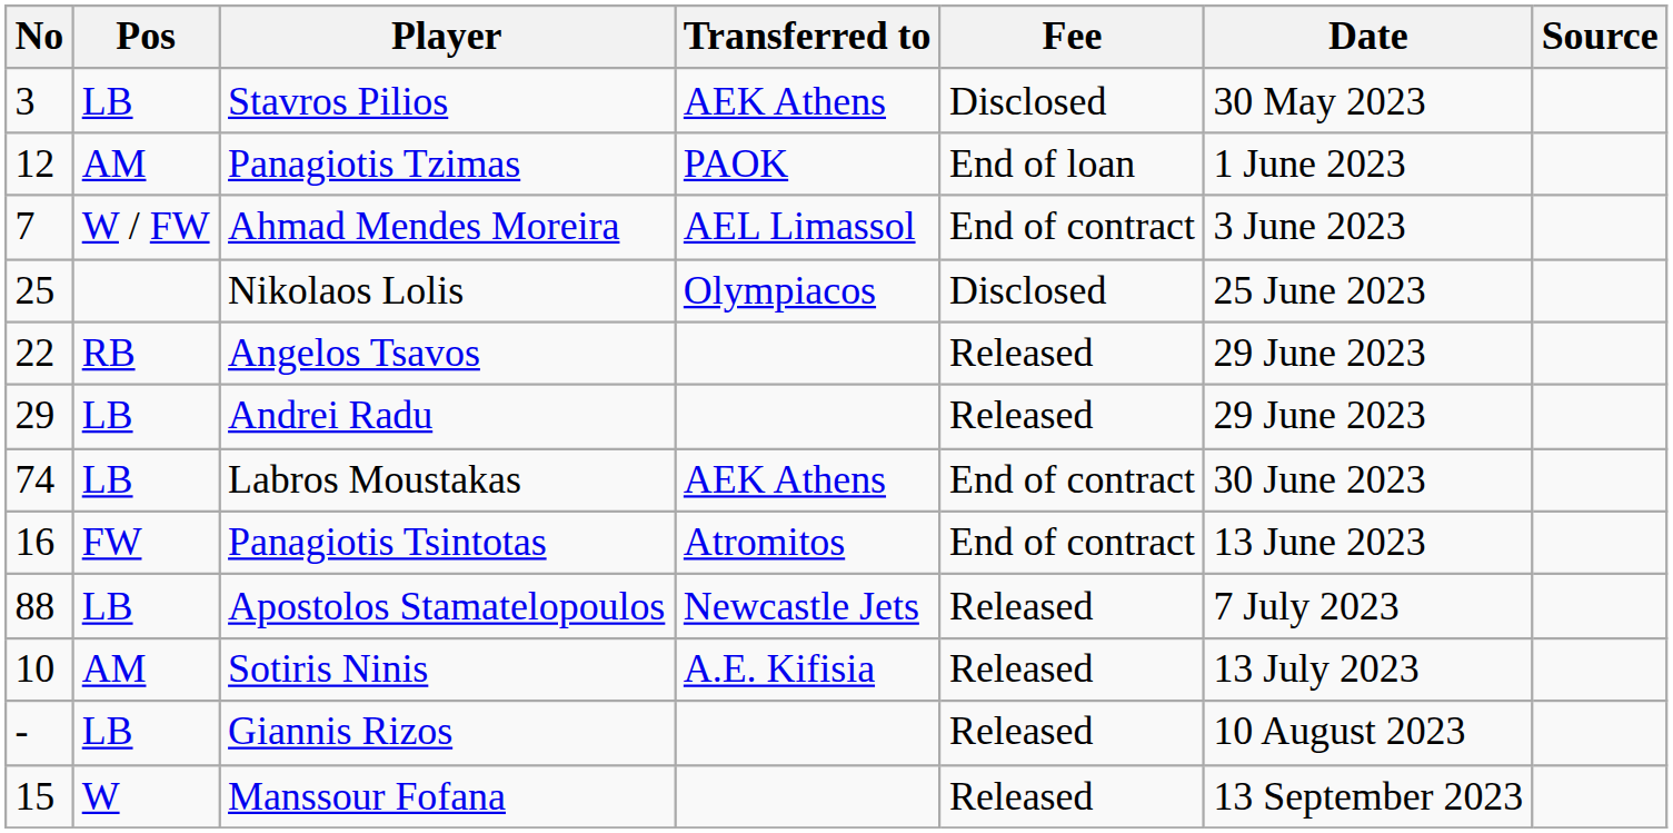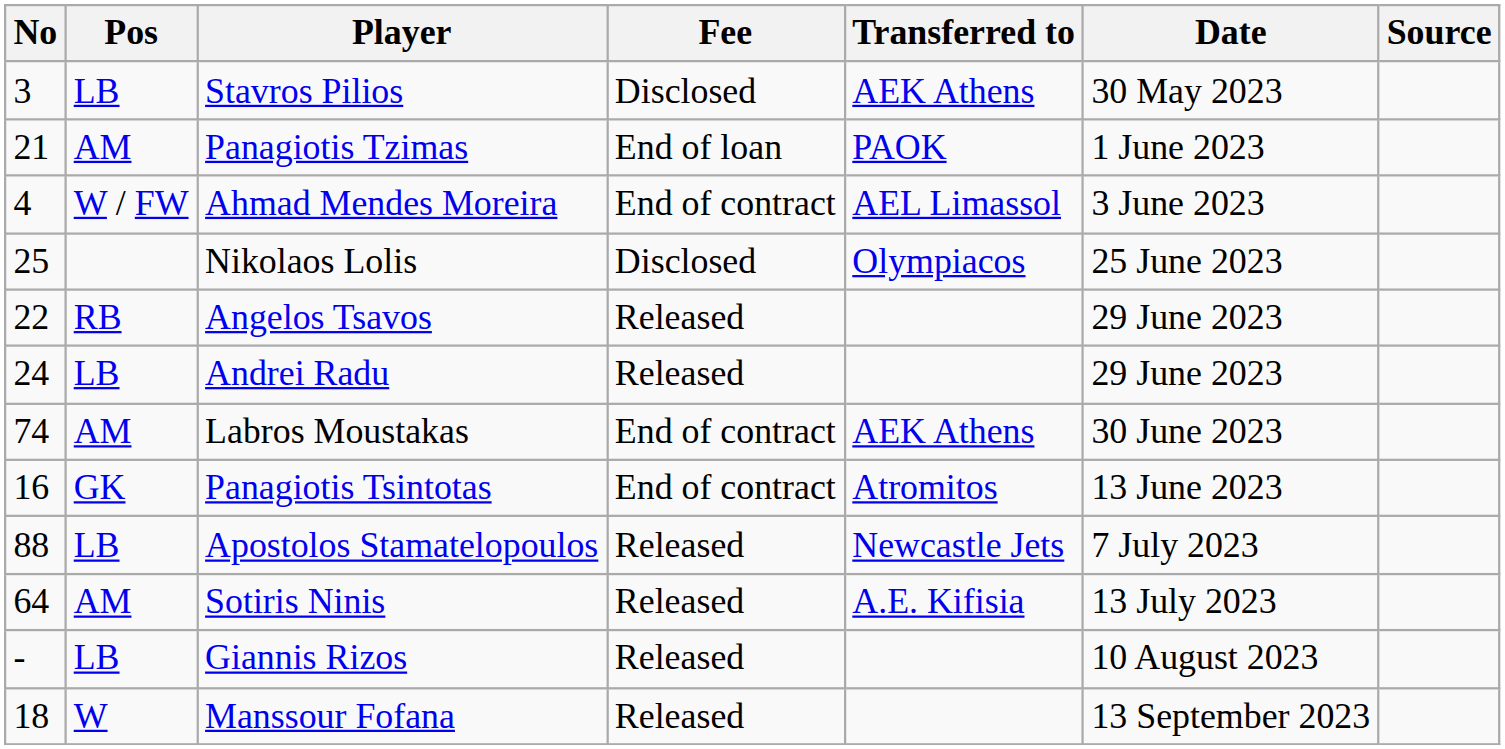 <table class="wikitable">
 <tr>
 <th>No</th>
 <th>Pos</th>
 <th>Player</th>
+<th>Fee</th>
 <th>Transferred to</th>
-<th>Fee</th>
 <th>Date</th>
 <th>Source</th>
 </tr>
 <tr>
 <td>3</td>
 <td><a href='#'>LB</a></td>
 <td><a href='#'>Stavros Pilios</a></td>
+<td>Disclosed</td>
 <td><a href='#'>AEK Athens</a></td>
-<td>Disclosed</td>
 <td>30 May 2023</td>
 <td></td>
 </tr>
 <tr>
-<td>12</td>
+<td>21</td>
 <td><a href='#'>AM</a></td>
 <td><a href='#'>Panagiotis Tzimas</a></td>
+<td>End of loan</td>
 <td><a href='#'>PAOK</a></td>
-<td>End of loan</td>
 <td>1 June 2023</td>
 <td></td>
 </tr>
 <tr>
-<td>7</td>
+<td>4</td>
 <td><a href='#'>W</a> / <a href='#'>FW</a></td>
 <td><a href='#'>Ahmad Mendes Moreira</a></td>
+<td>End of contract</td>
 <td><a href='#'>AEL Limassol</a></td>
-<td>End of contract</td>
 <td>3 June 2023</td>
 <td></td>
 </tr>
 <tr>
 <td>25</td>
 <td></td>
 <td>Nikolaos Lolis</td>
+<td>Disclosed</td>
 <td><a href='#'>Olympiacos</a></td>
-<td>Disclosed</td>
 <td>25 June 2023</td>
 <td></td>
 </tr>
 <tr>
 <td>22</td>
 <td><a href='#'>RB</a></td>
 <td><a href='#'>Angelos Tsavos</a></td>
+<td>Released</td>
 <td></td>
-<td>Released</td>
 <td>29 June 2023</td>
 <td></td>
 </tr>
 <tr>
-<td>29</td>
+<td>24</td>
 <td><a href='#'>LB</a></td>
 <td><a href='#'>Andrei Radu</a></td>
+<td>Released</td>
 <td></td>
-<td>Released</td>
 <td>29 June 2023</td>
 <td></td>
 </tr>
 <tr>
 <td>74</td>
-<td><a href='#'>LB</a></td>
+<td><a href='#'>AM</a></td>
 <td>Labros Moustakas</td>
+<td>End of contract</td>
 <td><a href='#'>AEK Athens</a></td>
-<td>End of contract</td>
 <td>30 June 2023</td>
 <td></td>
 </tr>
 <tr>
 <td>16</td>
-<td><a href='#'>FW</a></td>
+<td><a href='#'>GK</a></td>
 <td><a href='#'>Panagiotis Tsintotas</a></td>
+<td>End of contract</td>
 <td><a href='#'>Atromitos</a></td>
-<td>End of contract</td>
 <td>13 June 2023</td>
 <td></td>
 </tr>
 <tr>
 <td>88</td>
 <td><a href='#'>LB</a></td>
 <td><a href='#'>Apostolos Stamatelopoulos</a></td>
+<td>Released</td>
 <td><a href='#'>Newcastle Jets</a></td>
-<td>Released</td>
 <td>7 July 2023</td>
 <td></td>
 </tr>
 <tr>
-<td>10</td>
+<td>64</td>
 <td><a href='#'>AM</a></td>
 <td><a href='#'>Sotiris Ninis</a></td>
+<td>Released</td>
 <td><a href='#'>A.E. Kifisia</a></td>
-<td>Released</td>
 <td>13 July 2023</td>
 <td></td>
 </tr>
 <tr>
 <td>-</td>
 <td><a href='#'>LB</a></td>
 <td><a href='#'>Giannis Rizos</a></td>
+<td>Released</td>
 <td></td>
-<td>Released</td>
 <td>10 August 2023</td>
 <td></td>
 </tr>
 <tr>
-<td>15</td>
+<td>18</td>
 <td><a href='#'>W</a></td>
 <td><a href='#'>Manssour Fofana</a></td>
+<td>Released</td>
 <td></td>
-<td>Released</td>
 <td>13 September 2023</td>
 <td></td>
 </tr>
 </table>
